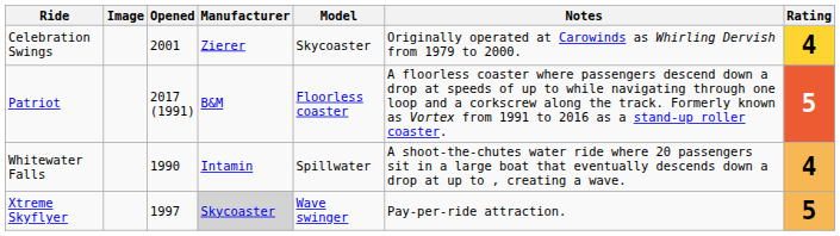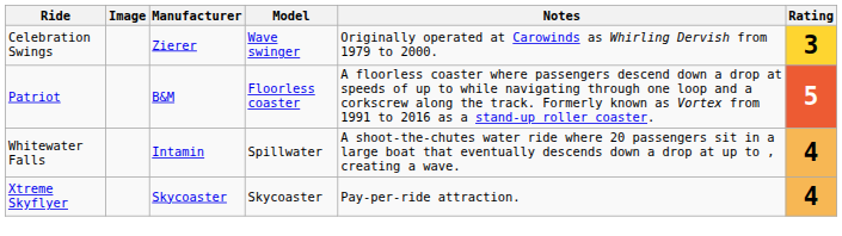 <table class="wikitable sortable">
 <tr>
 <th>Ride</th>
 <th class="unsortable">Image</th>
-<th>Opened</th>
 <th>Manufacturer</th>
 <th>Model</th>
 <th class="unsortable">Notes</th>
 <th>Rating</th>
 </tr>
 <tr>
 <td>Celebration Swings</td>
 <td></td>
-<td>2001</td>
 <td><a href='#'>Zierer</a></td>
-<td>Skycoaster</td>
+<td><a href='#'>Wave swinger</a></td>
 <td>Originally operated at <a href='#'>Carowinds</a> as <em>Whirling Dervish</em> from 1979 to 2000.</td>
-<td style="background:#FED530;text-align:center;font-size:200%;"><strong>4</strong></td>
+<td style="background:#FED530;text-align:center;font-size:200%;"><strong>3</strong></td>
 </tr>
 <tr>
 <td><a href='#'>Patriot</a></td>
 <td></td>
-<td>2017<br>(1991)</td>
 <td><a href='#'>B&M</a></td>
 <td><a href='#'>Floorless coaster</a></td>
 <td>A floorless coaster where passengers descend down a  drop at speeds of up to  while navigating through one loop and a corkscrew along the  track. Formerly known as <em>Vortex</em> from 1991 to 2016 as a <a href='#'>stand-up roller coaster</a>.</td>
 <td style="background:#ED5B33;text-align:center;font-size:200%;color:#fff;"><strong>5</strong></td>
 </tr>
 <tr>
 <td>Whitewater Falls</td>
 <td></td>
-<td>1990</td>
 <td><a href='#'>Intamin</a></td>
 <td>Spillwater</td>
 <td>A shoot-the-chutes water ride where 20 passengers sit in a large boat that eventually descends down a  drop at up to , creating a  wave.</td>
 <td style="background:#F7B754;text-align:center;font-size:200%;"><strong>4</strong></td>
 </tr>
 <tr>
 <td><a href='#'>Xtreme Skyflyer</a></td>
 <td></td>
-<td>1997</td>
-<td style="background: lightgrey;"><a href='#'>Skycoaster</a></td>
-<td><a href='#'>Wave swinger</a></td>
+<td><a href='#'>Skycoaster</a></td>
+<td>Skycoaster</td>
 <td>Pay-per-ride attraction.</td>
-<td style="background:#F7B754;text-align:center;font-size:200%;"><strong>5</strong></td>
+<td style="background:#F7B754;text-align:center;font-size:200%;"><strong>4</strong></td>
 </tr>
 </table>
